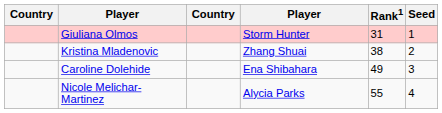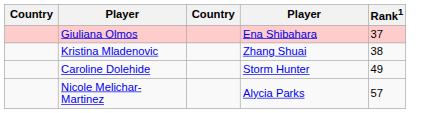 <table class="sortable wikitable">
 <tr>
 <th width="70">Country</th>
 <th width="175">Player</th>
 <th width="70">Country</th>
 <th width="175">Player</th>
 <th>Rank<sup>1</sup></th>
-<th>Seed</th>
 </tr>
 <tr style="background:#fcc;">
 <td></td>
 <td><a href='#'>Giuliana Olmos</a></td>
 <td></td>
-<td><a href='#'>Storm Hunter</a></td>
-<td>31</td>
-<td>1</td>
+<td><a href='#'>Ena Shibahara</a></td>
+<td>37</td>
 </tr>
 <tr>
 <td></td>
 <td><a href='#'>Kristina Mladenovic</a></td>
 <td></td>
 <td><a href='#'>Zhang Shuai</a></td>
 <td>38</td>
-<td>2</td>
 </tr>
 <tr>
 <td></td>
 <td><a href='#'>Caroline Dolehide</a></td>
 <td></td>
-<td><a href='#'>Ena Shibahara</a></td>
+<td><a href='#'>Storm Hunter</a></td>
 <td>49</td>
-<td>3</td>
 </tr>
 <tr>
 <td></td>
 <td><a href='#'>Nicole Melichar-Martinez</a></td>
 <td></td>
 <td><a href='#'>Alycia Parks</a></td>
-<td>55</td>
-<td>4</td>
+<td>57</td>
 </tr>
 </table>
